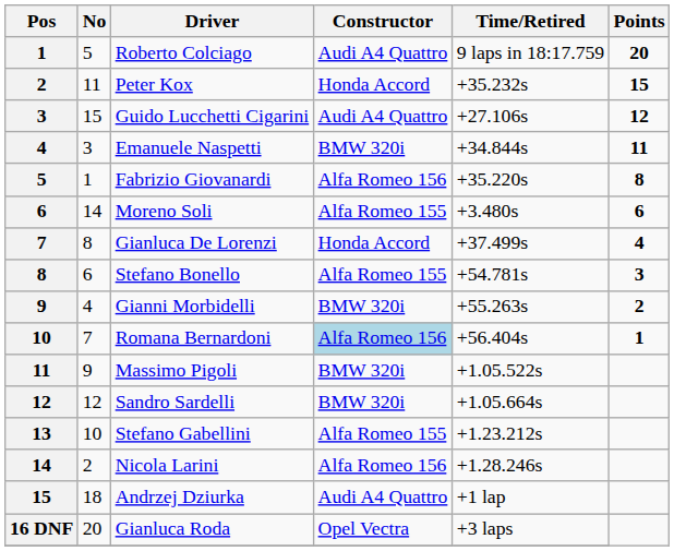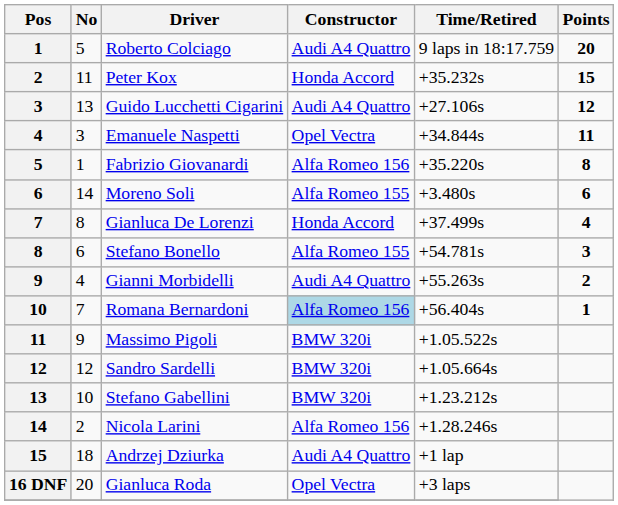 <table class="wikitable" style="font-size: 80%;">
 <tr>
 <th>Pos</th>
 <th>No</th>
 <th>Driver</th>
 <th>Constructor</th>
 <th>Time/Retired</th>
 <th>Points</th>
 </tr>
 <tr>
 <th>1</th>
 <td>5</td>
 <td> <a href='#'>Roberto Colciago</a></td>
 <td><a href='#'>Audi A4 Quattro</a></td>
 <td>9 laps in 18:17.759</td>
 <td style="text-align:center"><strong>20</strong></td>
 </tr>
 <tr>
 <th>2</th>
 <td>11</td>
 <td> <a href='#'>Peter Kox</a></td>
 <td><a href='#'>Honda Accord</a></td>
 <td>+35.232s</td>
 <td style="text-align:center"><strong>15</strong></td>
 </tr>
 <tr>
 <th>3</th>
-<td>15</td>
+<td>13</td>
 <td> <a href='#'>Guido Lucchetti Cigarini</a></td>
 <td><a href='#'>Audi A4 Quattro</a></td>
 <td>+27.106s</td>
 <td style="text-align:center"><strong>12</strong></td>
 </tr>
 <tr>
 <th>4</th>
 <td>3</td>
 <td> <a href='#'>Emanuele Naspetti</a></td>
-<td><a href='#'>BMW 320i</a></td>
+<td><a href='#'>Opel Vectra</a></td>
 <td>+34.844s</td>
 <td style="text-align:center"><strong>11</strong></td>
 </tr>
 <tr>
 <th>5</th>
 <td>1</td>
 <td> <a href='#'>Fabrizio Giovanardi</a></td>
 <td><a href='#'>Alfa Romeo 156</a></td>
 <td>+35.220s</td>
 <td style="text-align:center"><strong>8</strong></td>
 </tr>
 <tr>
 <th>6</th>
 <td>14</td>
 <td> <a href='#'>Moreno Soli</a></td>
 <td><a href='#'>Alfa Romeo 155</a></td>
 <td>+3.480s</td>
 <td style="text-align:center"><strong>6</strong></td>
 </tr>
 <tr>
 <th>7</th>
 <td>8</td>
 <td> <a href='#'>Gianluca De Lorenzi</a></td>
 <td><a href='#'>Honda Accord</a></td>
 <td>+37.499s</td>
 <td style="text-align:center"><strong>4</strong></td>
 </tr>
 <tr>
 <th>8</th>
 <td>6</td>
 <td> <a href='#'>Stefano Bonello</a></td>
 <td><a href='#'>Alfa Romeo 155</a></td>
 <td>+54.781s</td>
 <td style="text-align:center"><strong>3</strong></td>
 </tr>
 <tr>
 <th>9</th>
 <td>4</td>
 <td> <a href='#'>Gianni Morbidelli</a></td>
-<td><a href='#'>BMW 320i</a></td>
+<td><a href='#'>Audi A4 Quattro</a></td>
 <td>+55.263s</td>
 <td style="text-align:center"><strong>2</strong></td>
 </tr>
 <tr>
 <th>10</th>
 <td>7</td>
 <td> <a href='#'>Romana Bernardoni</a></td>
 <td style="background: lightblue;"><a href='#'>Alfa Romeo 156</a></td>
 <td>+56.404s</td>
 <td style="text-align:center"><strong>1</strong></td>
 </tr>
 <tr>
 <th>11</th>
 <td>9</td>
 <td> <a href='#'>Massimo Pigoli</a></td>
 <td><a href='#'>BMW 320i</a></td>
 <td>+1.05.522s</td>
 <td></td>
 </tr>
 <tr>
 <th>12</th>
 <td>12</td>
 <td> <a href='#'>Sandro Sardelli</a></td>
 <td><a href='#'>BMW 320i</a></td>
 <td>+1.05.664s</td>
 <td></td>
 </tr>
 <tr>
 <th>13</th>
 <td>10</td>
 <td> <a href='#'>Stefano Gabellini</a></td>
-<td><a href='#'>Alfa Romeo 155</a></td>
+<td><a href='#'>BMW 320i</a></td>
 <td>+1.23.212s</td>
 <td></td>
 </tr>
 <tr>
 <th>14</th>
 <td>2</td>
 <td> <a href='#'>Nicola Larini</a></td>
 <td><a href='#'>Alfa Romeo 156</a></td>
 <td>+1.28.246s</td>
 <td></td>
 </tr>
 <tr>
 <th>15</th>
 <td>18</td>
 <td> <a href='#'>Andrzej Dziurka</a></td>
 <td><a href='#'>Audi A4 Quattro</a></td>
 <td>+1 lap</td>
 <td></td>
 </tr>
 <tr>
 <th>16 DNF</th>
 <td>20</td>
 <td> <a href='#'>Gianluca Roda</a></td>
 <td><a href='#'>Opel Vectra</a></td>
 <td>+3 laps</td>
 </tr>
 <tr>
 </tr>
 </table>
